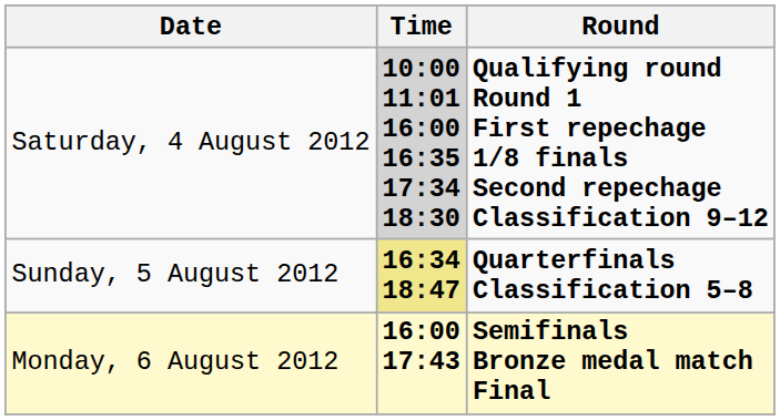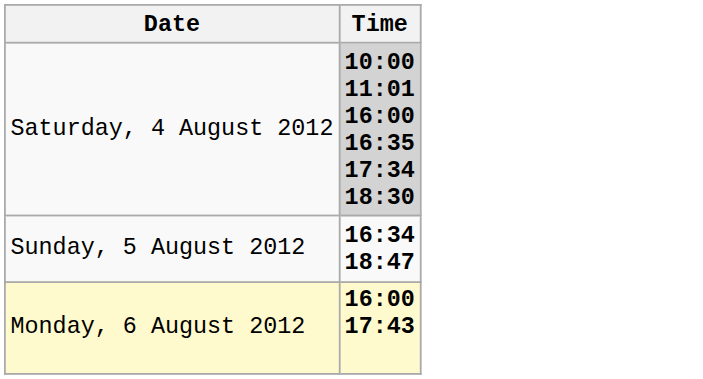 <table class="wikitable">
 <tr>
 <th>Date</th>
 <th>Time</th>
-<th>Round</th>
 </tr>
 <tr>
 <td>Saturday, 4 August 2012</td>
 <td style="background: lightgrey;"><strong>10:00</strong><br><strong>11:01</strong><br><strong>16:00</strong><br><strong>16:35</strong><br><strong>17:34</strong><br><strong>18:30</strong></td>
-<td><strong>Qualifying round</strong><br><strong>Round 1</strong><br><strong>First repechage</strong><br><strong>1/8 finals</strong><br><strong>Second repechage</strong><br><strong>Classification 9–12</strong></td>
 </tr>
 <tr>
 <td>Sunday, 5 August 2012</td>
-<td style="background: khaki;"><strong>16:34</strong><br><strong>18:47</strong></td>
-<td><strong>Quarterfinals</strong><br><strong>Classification 5–8</strong></td>
+<td><strong>16:34</strong><br><strong>18:47</strong></td>
 </tr>
 <tr style=background:lemonchiffon>
 <td>Monday, 6 August 2012</td>
 <td><strong>16:00</strong><br><strong>17:43</strong><br> </td>
-<td><strong>Semifinals</strong><br><strong>Bronze medal match</strong><br><strong>Final</strong></td>
 </tr>
 </table>
